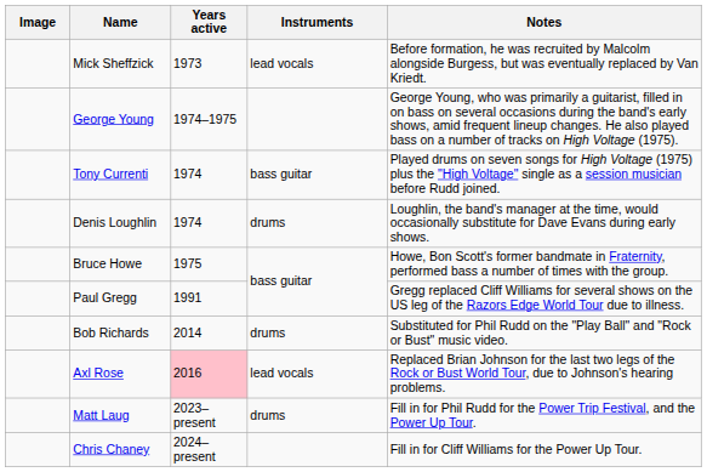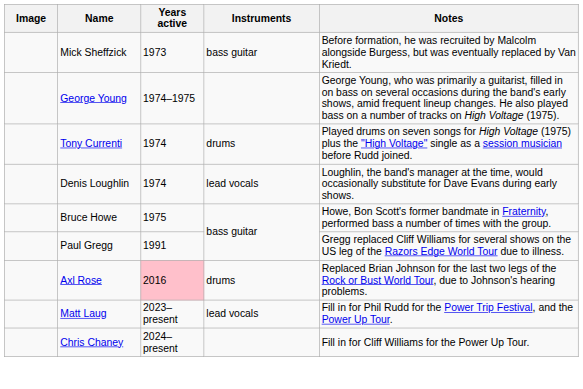 <table class="wikitable" border="1" width="100%">
 <tr>
 <th scope="col" width="75">Image</th>
 <th scope="col" width="120">Name</th>
 <th scope="col" width="90">Years active</th>
 <th scope="col" width="170">Instruments</th>
 <th scope="col">Notes</th>
 </tr>
 <tr>
 <td></td>
 <td>Mick Sheffzick</td>
 <td>1973</td>
-<td>lead vocals</td>
+<td>bass guitar</td>
 <td>Before formation, he was recruited by Malcolm alongside Burgess, but was eventually replaced by Van Kriedt.</td>
 </tr>
 <tr>
 <td></td>
 <td><a href='#'>George Young</a></td>
 <td>1974–1975 </td>
 <td></td>
 <td>George Young, who was primarily a guitarist, filled in on bass on several occasions during the band's early shows, amid frequent lineup changes. He also played bass on a number of tracks on <em>High Voltage</em> (1975).</td>
 </tr>
 <tr>
 <td></td>
 <td><a href='#'>Tony Currenti</a></td>
 <td>1974</td>
-<td>bass guitar</td>
+<td>drums</td>
 <td>Played drums on seven songs for <em>High Voltage</em> (1975) plus the <a href='#'>"High Voltage"</a> single as a <a href='#'>session musician</a> before Rudd joined.</td>
 </tr>
 <tr>
 <td></td>
 <td>Denis Loughlin</td>
 <td>1974 </td>
-<td>drums</td>
+<td>lead vocals</td>
 <td>Loughlin, the band's manager at the time, would occasionally substitute for Dave Evans during early shows.</td>
 </tr>
 <tr>
 <td></td>
 <td>Bruce Howe</td>
 <td>1975</td>
 <td rowspan="2">bass guitar</td>
 <td>Howe, Bon Scott's former bandmate in <a href='#'>Fraternity</a>, performed bass a number of times with the group.</td>
 </tr>
 <tr>
 <td></td>
 <td>Paul Gregg</td>
 <td>1991</td>
 <td>Gregg replaced Cliff Williams for several shows on the US leg of the <a href='#'>Razors Edge World Tour</a> due to illness.</td>
 </tr>
 <tr>
 <td></td>
-<td>Bob Richards</td>
-<td>2014</td>
-<td>drums</td>
-<td>Substituted for Phil Rudd on the "Play Ball" and "Rock or Bust" music video.</td>
-</tr>
-<tr>
-<td></td>
 <td><a href='#'>Axl Rose</a></td>
 <td style="background: pink;">2016</td>
-<td>lead vocals</td>
+<td>drums</td>
 <td>Replaced Brian Johnson for the last two legs of the <a href='#'>Rock or Bust World Tour</a>, due to Johnson's hearing problems.</td>
 </tr>
 <tr>
 <td></td>
 <td><a href='#'>Matt Laug</a></td>
 <td>2023–present</td>
-<td>drums</td>
+<td>lead vocals</td>
 <td>Fill in for Phil Rudd for the <a href='#'>Power Trip Festival</a>, and the <a href='#'>Power Up Tour</a>.</td>
 </tr>
 <tr>
 <td></td>
 <td><a href='#'>Chris Chaney</a></td>
 <td>2024–present</td>
 <td></td>
 <td>Fill in for Cliff Williams for the Power Up Tour.</td>
 </tr>
 </table>
